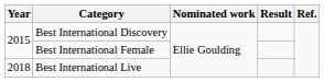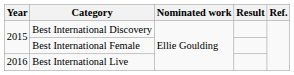 <table class="wikitable">
 <tr>
 <th>Year</th>
 <th>Category</th>
 <th>Nominated work</th>
 <th>Result</th>
 <th>Ref.</th>
 </tr>
 <tr>
 <td rowspan="2">2015</td>
 <td>Best International Discovery</td>
 <td rowspan="3">Ellie Goulding</td>
 <td></td>
 <td rowspan="3"></td>
 </tr>
 <tr>
 <td>Best International Female</td>
 <td></td>
 </tr>
 <tr>
-<td>2018</td>
+<td>2016</td>
 <td>Best International Live</td>
 <td></td>
 </tr>
 </table>
